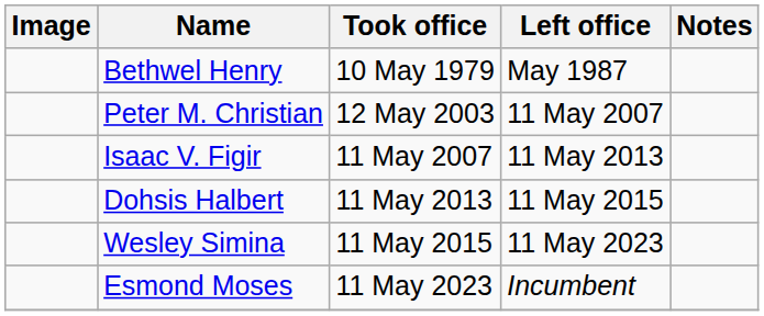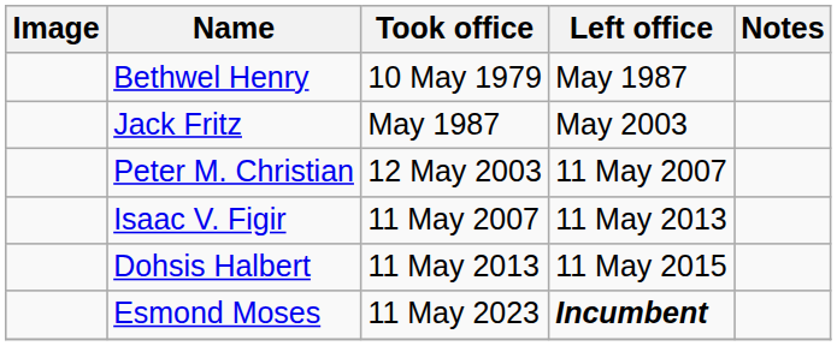 <table class="wikitable">
 <tr>
 <th>Image</th>
 <th>Name</th>
 <th>Took office</th>
 <th>Left office</th>
 <th>Notes</th>
 </tr>
 <tr>
 <td></td>
 <td><a href='#'>Bethwel Henry</a></td>
 <td>10 May 1979</td>
 <td>May 1987</td>
+<td></td>
+</tr>
+<tr>
+<td></td>
+<td><a href='#'>Jack Fritz</a></td>
+<td>May 1987</td>
+<td>May 2003</td>
 <td></td>
 </tr>
 <tr>
 <td></td>
 <td><a href='#'>Peter M. Christian</a></td>
 <td>12 May 2003</td>
 <td>11 May 2007</td>
 <td></td>
 </tr>
 <tr>
 <td></td>
 <td><a href='#'>Isaac V. Figir</a></td>
 <td>11 May 2007</td>
 <td>11 May 2013</td>
 <td></td>
 </tr>
 <tr>
 <td></td>
 <td><a href='#'>Dohsis Halbert</a></td>
 <td>11 May 2013</td>
 <td>11 May 2015</td>
 <td></td>
 </tr>
 <tr>
 <td></td>
-<td><a href='#'>Wesley Simina</a></td>
-<td>11 May 2015</td>
-<td>11 May 2023</td>
-<td></td>
-</tr>
-<tr>
-<td></td>
 <td><a href='#'>Esmond Moses</a></td>
 <td>11 May 2023</td>
-<td><em>Incumbent</em></td>
+<td><strong><em>Incumbent</em></strong></td>
 <td></td>
 </tr>
 <tr>
 </tr>
 </table>
